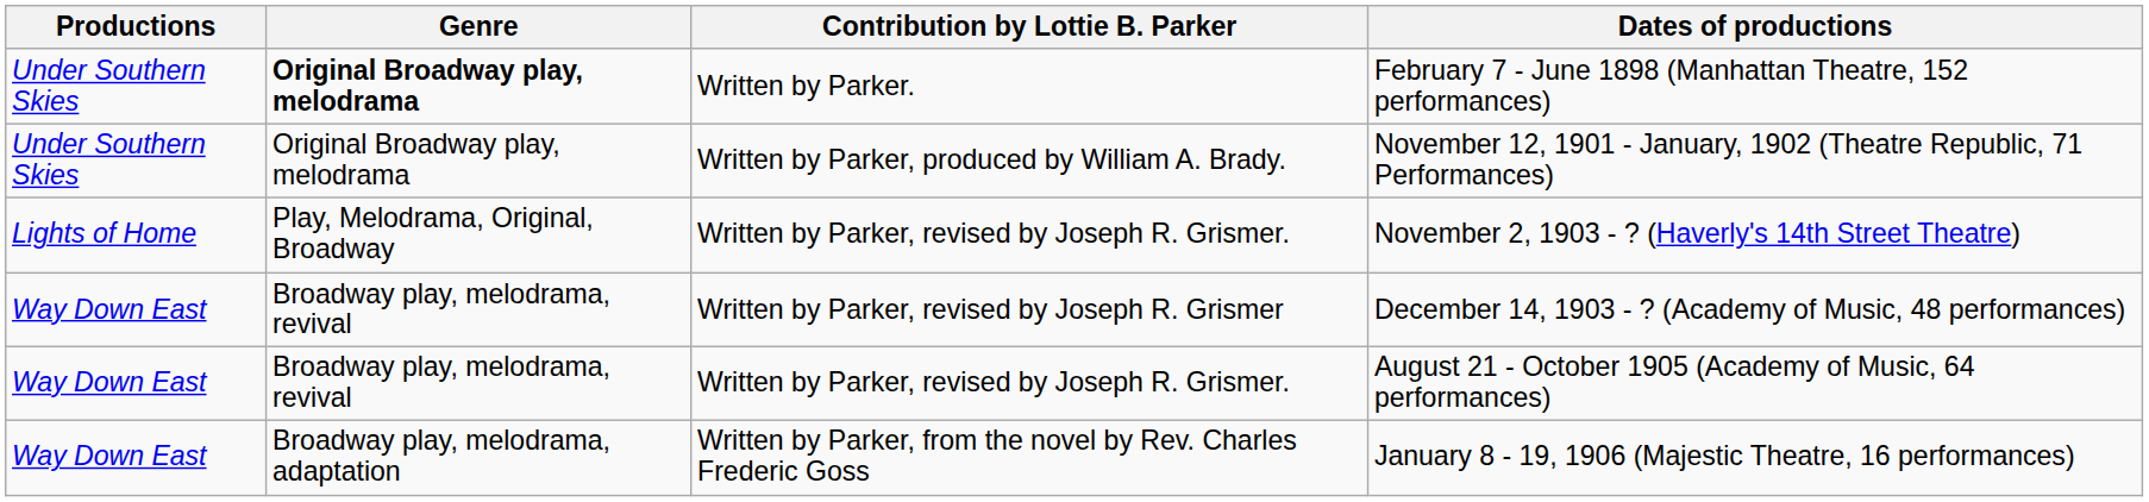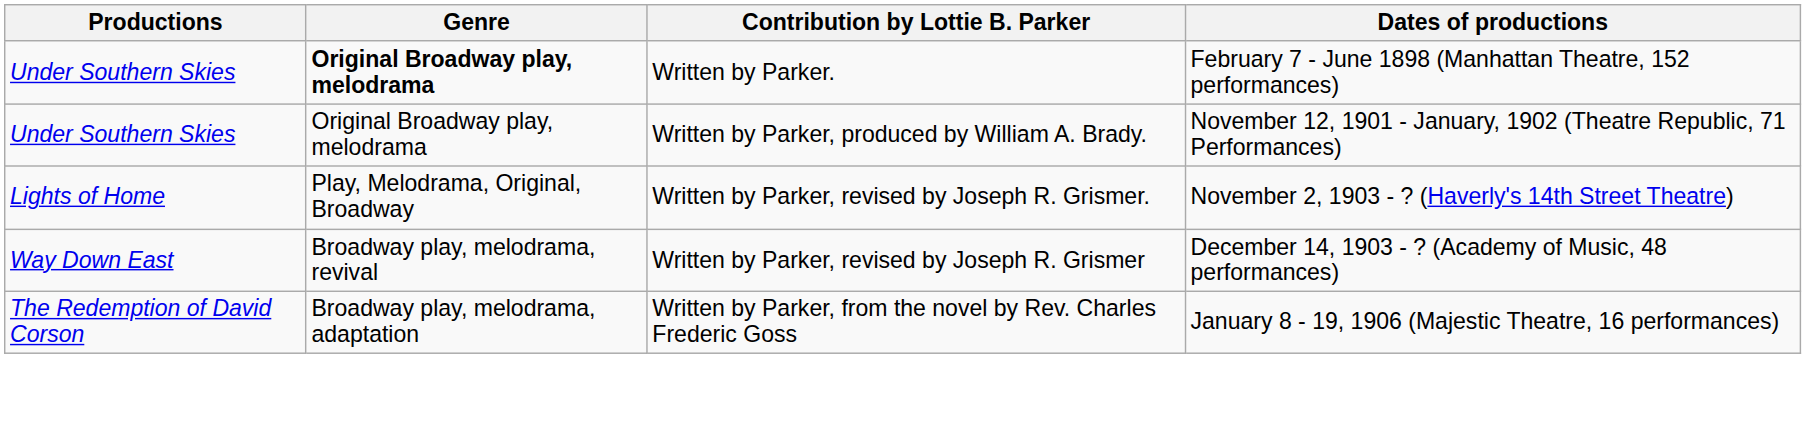 <table class="wikitable">
 <tr>
 <th>Productions</th>
 <th>Genre</th>
 <th>Contribution by Lottie B. Parker</th>
 <th>Dates of productions</th>
 </tr>
 <tr>
 <td><em><a href='#'>Under Southern Skies</a></em> </td>
 <td><strong>Original Broadway play, melodrama</strong></td>
 <td>Written by Parker.</td>
 <td>February 7 - June 1898 (Manhattan Theatre, 152 performances)</td>
 </tr>
 <tr>
 <td><em><a href='#'>Under Southern Skies</a></em> </td>
 <td>Original Broadway play, melodrama</td>
 <td>Written by Parker, produced by William A. Brady.</td>
 <td>November 12, 1901 - January, 1902 (Theatre Republic, 71 Performances)</td>
 </tr>
 <tr>
 <td><em><a href='#'>Lights of Home</a></em> </td>
 <td>Play, Melodrama, Original, Broadway</td>
 <td>Written by Parker, revised by Joseph R. Grismer.</td>
 <td>November 2, 1903 - ? (<a href='#'>Haverly's 14th Street Theatre</a>)</td>
 </tr>
 <tr>
 <td><em><a href='#'>Way Down East</a></em> </td>
 <td>Broadway play, melodrama, revival</td>
 <td>Written by Parker, revised by Joseph R. Grismer</td>
 <td>December 14, 1903 - ? (Academy of Music, 48 performances)</td>
 </tr>
 <tr>
-<td><em><a href='#'>Way Down East</a></em> </td>
-<td>Broadway play, melodrama, revival</td>
-<td>Written by Parker, revised by Joseph R. Grismer.</td>
-<td>August 21 - October 1905 (Academy of Music, 64 performances)</td>
-</tr>
-<tr>
-<td><em><a href='#'>Way Down East</a></em> </td>
+<td><em><a href='#'>The Redemption of David Corson</a></em> </td>
 <td>Broadway play, melodrama, adaptation</td>
 <td>Written by Parker, from the novel by Rev. Charles Frederic Goss</td>
 <td>January 8 - 19, 1906 (Majestic Theatre, 16 performances)</td>
 </tr>
 </table>
